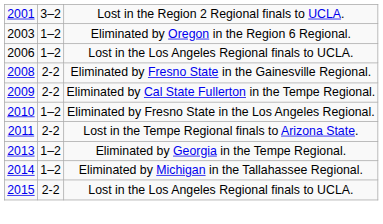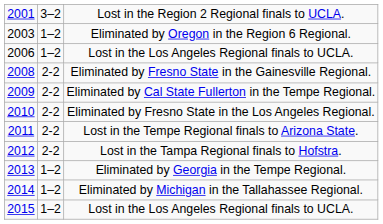 <table class="wikitable">
 <tr align="center">
 <td><a href='#'>2001</a></td>
 <td>3–2</td>
 <td>Lost in the Region 2 Regional finals to <a href='#'>UCLA</a>.</td>
 </tr>
 <tr align="center">
 <td>2003</td>
 <td>1–2</td>
 <td>Eliminated by <a href='#'>Oregon</a> in the Region 6 Regional.</td>
 </tr>
 <tr align="center">
 <td>2006</td>
 <td>1–2</td>
 <td>Lost in the Los Angeles Regional finals to UCLA.</td>
 </tr>
 <tr align="center">
 <td><a href='#'>2008</a></td>
 <td>2-2</td>
 <td>Eliminated by <a href='#'>Fresno State</a> in the Gainesville Regional.</td>
 </tr>
 <tr align="center">
 <td><a href='#'>2009</a></td>
 <td>2-2</td>
 <td>Eliminated by <a href='#'>Cal State Fullerton</a> in the Tempe Regional.</td>
 </tr>
 <tr align="center">
 <td><a href='#'>2010</a></td>
-<td>1–2</td>
+<td>2-2</td>
 <td>Eliminated by Fresno State in the Los Angeles Regional.</td>
 </tr>
 <tr align="center">
 <td><a href='#'>2011</a></td>
 <td>2-2</td>
 <td>Lost in the Tempe Regional finals to <a href='#'>Arizona State</a>.</td>
+</tr>
+<tr align="center">
+<td><a href='#'>2012</a></td>
+<td>2-2</td>
+<td>Lost in the Tampa Regional finals to <a href='#'>Hofstra</a>.</td>
 </tr>
 <tr align="center">
 <td><a href='#'>2013</a></td>
 <td>1–2</td>
 <td>Eliminated by <a href='#'>Georgia</a> in the Tempe Regional.</td>
 </tr>
 <tr align="center">
 <td><a href='#'>2014</a></td>
 <td>1–2</td>
 <td>Eliminated by <a href='#'>Michigan</a> in the Tallahassee Regional.</td>
 </tr>
 <tr align="center">
 <td><a href='#'>2015</a></td>
-<td>2-2</td>
+<td>1–2</td>
 <td>Lost in the Los Angeles Regional finals to UCLA.</td>
 </tr>
 </table>
